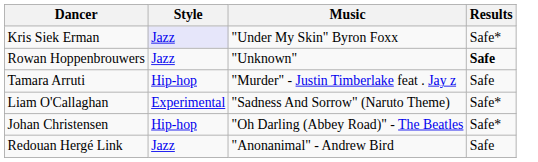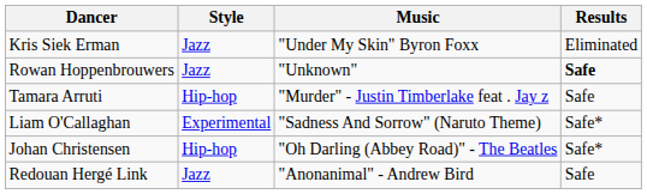 <table Class =" wikitable">
 <tr>
 <th>Dancer</th>
 <th>Style</th>
 <th>Music</th>
 <th>Results</th>
 </tr>
 <tr>
 <td>Kris Siek Erman</td>
-<td style="background: lavender;"><a href='#'>Jazz</a></td>
+<td><a href='#'>Jazz</a></td>
 <td>"Under My Skin" Byron Foxx</td>
-<td>Safe*</td>
+<td>Eliminated</td>
 </tr>
 <tr>
 <td>Rowan Hoppenbrouwers</td>
 <td><a href='#'>Jazz</a></td>
 <td>"Unknown"</td>
 <td><strong>Safe</strong></td>
 </tr>
 <tr>
 <td>Tamara Arruti</td>
 <td><a href='#'>Hip-hop</a></td>
 <td>"Murder" - <a href='#'>Justin Timberlake</a> feat . <a href='#'>Jay z</a></td>
 <td>Safe</td>
 </tr>
 <tr>
 <td>Liam O'Callaghan</td>
 <td><a href='#'>Experimental</a></td>
 <td>"Sadness And Sorrow" (Naruto Theme)</td>
 <td>Safe*</td>
 </tr>
 <tr>
 <td>Johan Christensen</td>
 <td><a href='#'>Hip-hop</a></td>
 <td>"Oh Darling (Abbey Road)" - <a href='#'>The Beatles</a></td>
 <td>Safe*</td>
 </tr>
 <tr>
 <td>Redouan Hergé Link</td>
 <td><a href='#'>Jazz</a></td>
 <td>"Anonanimal" - Andrew Bird</td>
 <td>Safe</td>
 </tr>
 </table>
